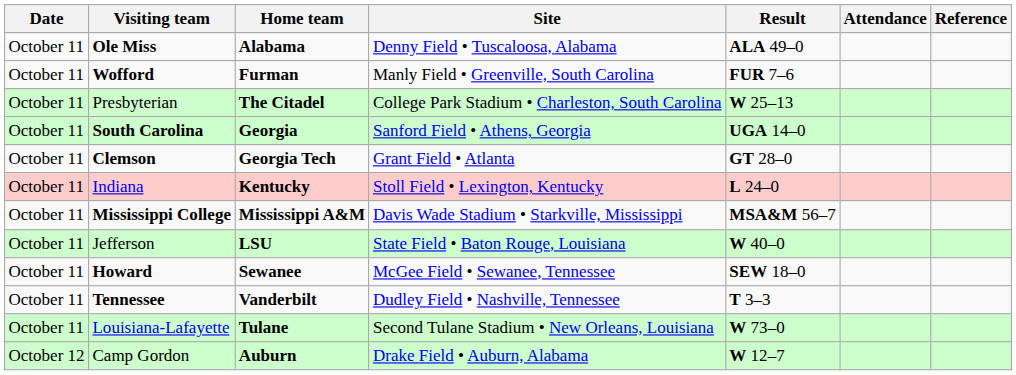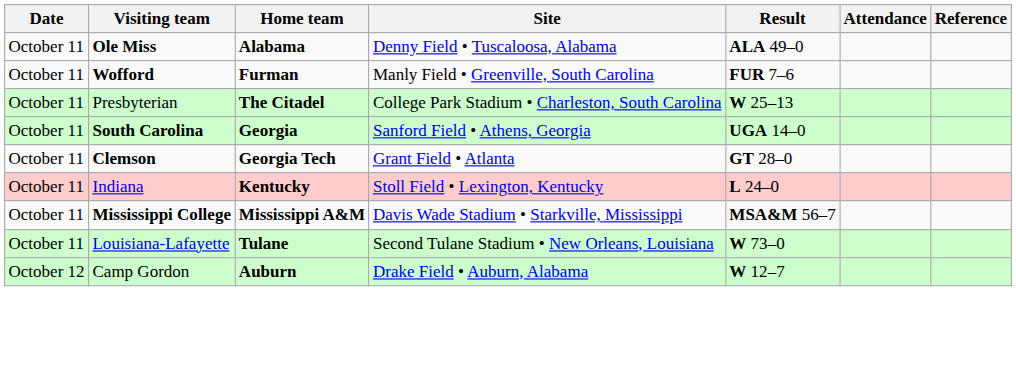 <table class="wikitable" style="font-size:95%;">
 <tr>
 <th>Date</th>
 <th>Visiting team</th>
 <th>Home team</th>
 <th>Site</th>
 <th>Result</th>
 <th>Attendance</th>
 <th class="unsortable">Reference</th>
 </tr>
 <tr bgcolor=>
 <td>October 11</td>
 <td><strong>Ole Miss</strong></td>
 <td><strong>Alabama</strong></td>
 <td><a href='#'>Denny Field</a> • <a href='#'>Tuscaloosa, Alabama</a></td>
 <td><strong>ALA</strong> 49–0</td>
 <td></td>
 <td></td>
 </tr>
 <tr bgcolor=>
 <td>October 11</td>
 <td><strong>Wofford</strong></td>
 <td><strong>Furman</strong></td>
 <td>Manly Field • <a href='#'>Greenville, South Carolina</a></td>
 <td><strong>FUR</strong> 7–6</td>
 <td></td>
 <td></td>
 </tr>
 <tr bgcolor=ccffcc>
 <td>October 11</td>
 <td>Presbyterian</td>
 <td><strong>The Citadel</strong></td>
 <td>College Park Stadium • <a href='#'>Charleston, South Carolina</a></td>
 <td><strong>W</strong> 25–13</td>
 <td></td>
 <td></td>
 </tr>
 <tr bgcolor=ccffcc>
 <td>October 11</td>
 <td><strong>South Carolina</strong></td>
 <td><strong>Georgia</strong></td>
 <td><a href='#'>Sanford Field</a> • <a href='#'>Athens, Georgia</a></td>
 <td><strong>UGA</strong> 14–0</td>
 <td></td>
 <td></td>
 </tr>
 <tr bgcolor=>
 <td>October 11</td>
 <td><strong>Clemson</strong></td>
 <td><strong>Georgia Tech</strong></td>
 <td><a href='#'>Grant Field</a> • <a href='#'>Atlanta</a></td>
 <td><strong>GT</strong> 28–0</td>
 <td></td>
 <td></td>
 </tr>
 <tr bgcolor=ffcccc>
 <td>October 11</td>
 <td><a href='#'>Indiana</a></td>
 <td><strong>Kentucky</strong></td>
 <td><a href='#'>Stoll Field</a> • <a href='#'>Lexington, Kentucky</a></td>
 <td><strong>L</strong> 24–0</td>
 <td></td>
 <td></td>
 </tr>
 <tr bgcolor=>
 <td>October 11</td>
 <td><strong>Mississippi College</strong></td>
 <td><strong>Mississippi A&M</strong></td>
 <td><a href='#'>Davis Wade Stadium</a> • <a href='#'>Starkville, Mississippi</a></td>
 <td><strong>MSA&M</strong> 56–7</td>
 <td></td>
 <td></td>
 </tr>
-<tr bgcolor =ccffcc>
-<td>October 11</td>
-<td>Jefferson</td>
-<td><strong>LSU</strong></td>
-<td><a href='#'>State Field</a> • <a href='#'>Baton Rouge, Louisiana</a></td>
-<td><strong>W</strong> 40–0</td>
-<td></td>
-<td></td>
-</tr>
-<tr bgcolor=>
-<td>October 11</td>
-<td><strong>Howard</strong></td>
-<td><strong>Sewanee</strong></td>
-<td><a href='#'>McGee Field</a> • <a href='#'>Sewanee, Tennessee</a></td>
-<td><strong>SEW</strong> 18–0</td>
-<td></td>
-<td></td>
-</tr>
-<tr bgcolor=>
-<td>October 11</td>
-<td><strong>Tennessee</strong></td>
-<td><strong>Vanderbilt</strong></td>
-<td><a href='#'>Dudley Field</a> • <a href='#'>Nashville, Tennessee</a></td>
-<td><strong>T</strong> 3–3</td>
-<td></td>
-<td></td>
-</tr>
 <tr bgcolor=ccffcc>
 <td>October 11</td>
 <td><a href='#'>Louisiana-Lafayette</a></td>
 <td><strong>Tulane</strong></td>
 <td>Second Tulane Stadium • <a href='#'>New Orleans, Louisiana</a></td>
 <td><strong>W</strong> 73–0</td>
 <td></td>
 <td></td>
 </tr>
 <tr bgcolor=ccffcc>
 <td>October 12</td>
 <td>Camp Gordon</td>
 <td><strong>Auburn</strong></td>
 <td><a href='#'>Drake Field</a> • <a href='#'>Auburn, Alabama</a></td>
 <td><strong>W</strong> 12–7</td>
 <td></td>
 <td></td>
 </tr>
 </table>
